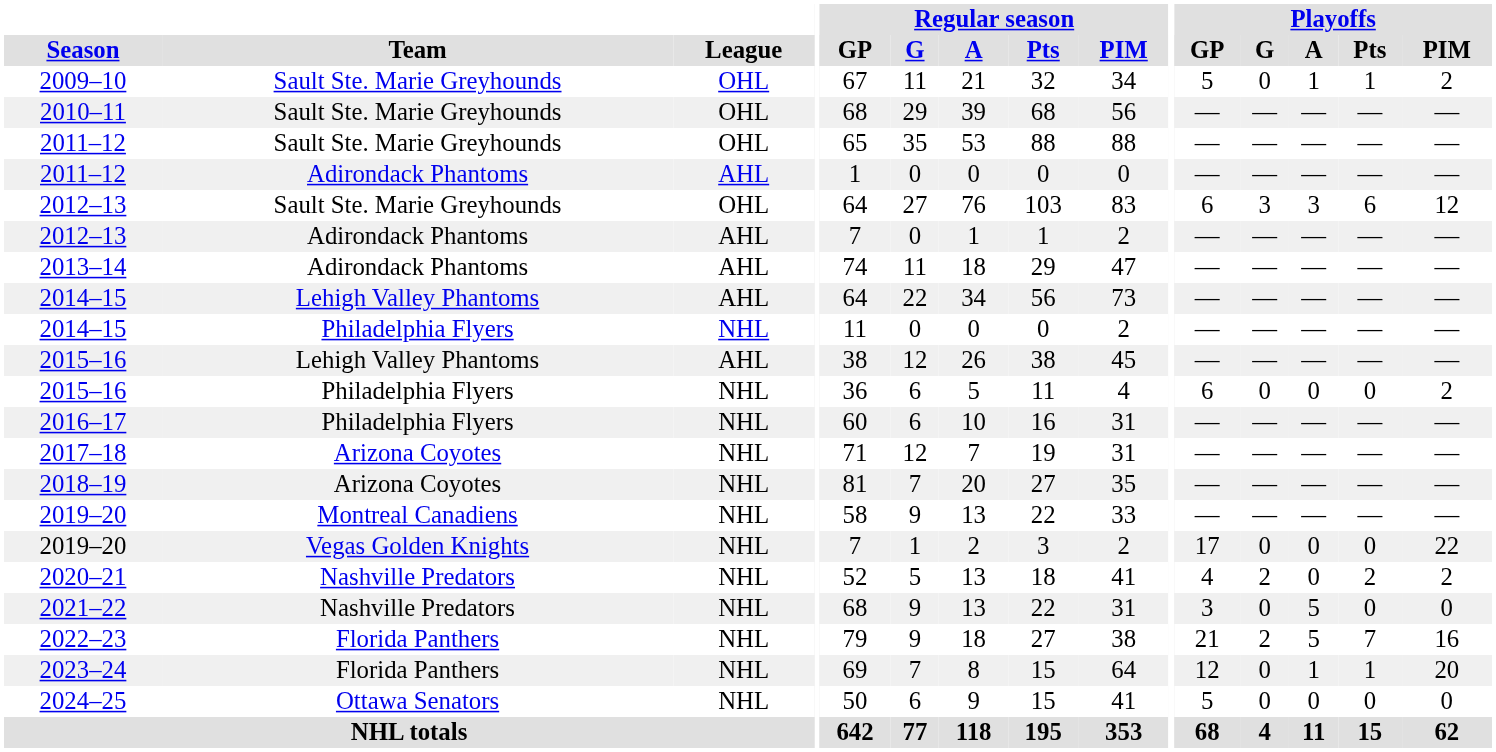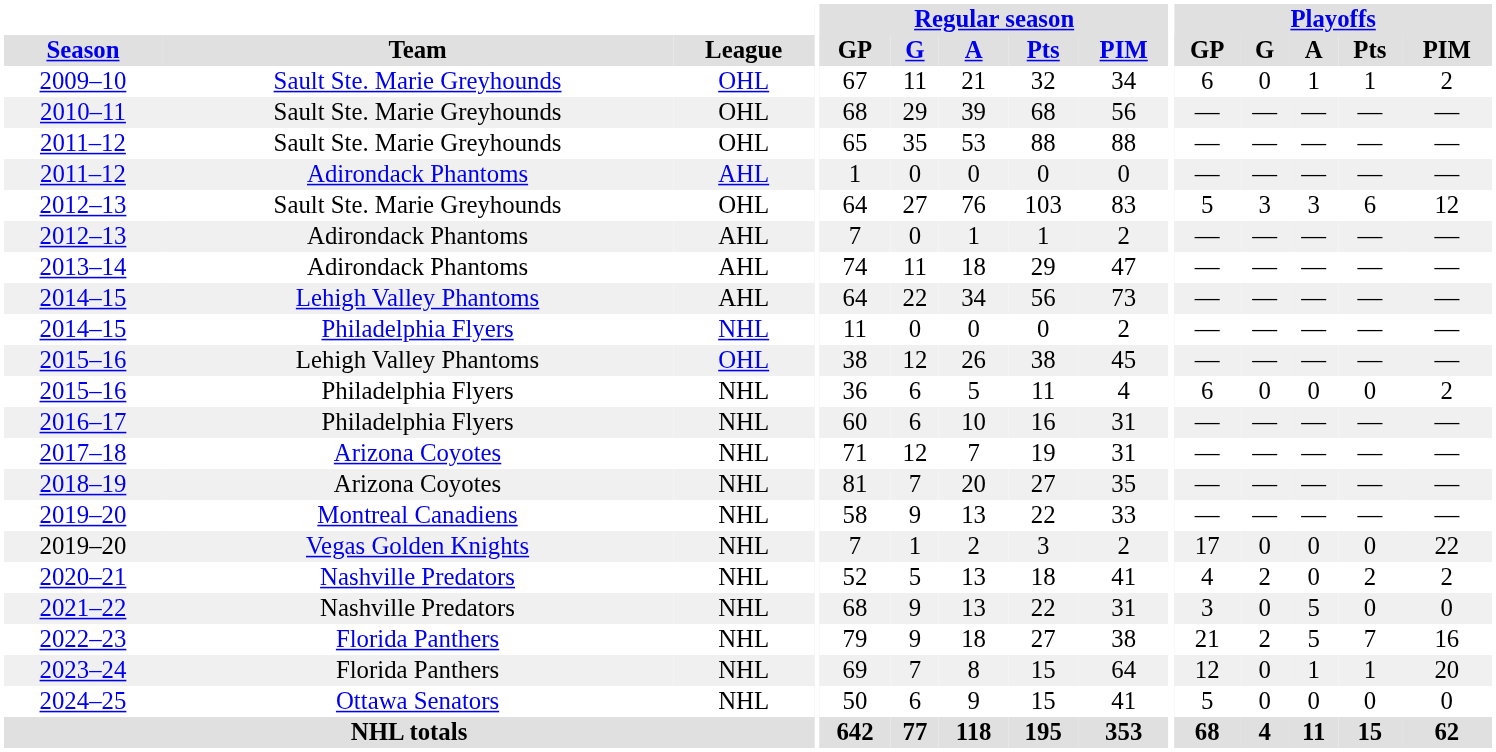 <table border="0" cellpadding="1" cellspacing="0" style="text-align:center; width:60em">
 <tr bgcolor="#e0e0e0">
 <th colspan="3" bgcolor="#ffffff"></th>
 <th rowspan="99" bgcolor="#ffffff"></th>
 <th colspan="5"><a href='#'>Regular season</a></th>
 <th rowspan="99" bgcolor="#ffffff"></th>
 <th colspan="5"><a href='#'>Playoffs</a></th>
 </tr>
 <tr bgcolor="#e0e0e0">
 <th><a href='#'>Season</a></th>
 <th>Team</th>
 <th>League</th>
 <th>GP</th>
 <th><a href='#'>G</a></th>
 <th><a href='#'>A</a></th>
 <th><a href='#'>Pts</a></th>
 <th><a href='#'>PIM</a></th>
 <th>GP</th>
 <th>G</th>
 <th>A</th>
 <th>Pts</th>
 <th>PIM</th>
 </tr>
 <tr>
 <td><a href='#'>2009–10</a></td>
 <td><a href='#'>Sault Ste. Marie Greyhounds</a></td>
 <td><a href='#'>OHL</a></td>
 <td>67</td>
 <td>11</td>
 <td>21</td>
 <td>32</td>
 <td>34</td>
-<td>5</td>
+<td>6</td>
 <td>0</td>
 <td>1</td>
 <td>1</td>
 <td>2</td>
 </tr>
 <tr bgcolor="#f0f0f0">
 <td><a href='#'>2010–11</a></td>
 <td>Sault Ste. Marie Greyhounds</td>
 <td>OHL</td>
 <td>68</td>
 <td>29</td>
 <td>39</td>
 <td>68</td>
 <td>56</td>
 <td>—</td>
 <td>—</td>
 <td>—</td>
 <td>—</td>
 <td>—</td>
 </tr>
 <tr>
 <td><a href='#'>2011–12</a></td>
 <td>Sault Ste. Marie Greyhounds</td>
 <td>OHL</td>
 <td>65</td>
 <td>35</td>
 <td>53</td>
 <td>88</td>
 <td>88</td>
 <td>—</td>
 <td>—</td>
 <td>—</td>
 <td>—</td>
 <td>—</td>
 </tr>
 <tr bgcolor="#f0f0f0">
 <td><a href='#'>2011–12</a></td>
 <td><a href='#'>Adirondack Phantoms</a></td>
 <td><a href='#'>AHL</a></td>
 <td>1</td>
 <td>0</td>
 <td>0</td>
 <td>0</td>
 <td>0</td>
 <td>—</td>
 <td>—</td>
 <td>—</td>
 <td>—</td>
 <td>—</td>
 </tr>
 <tr>
 <td><a href='#'>2012–13</a></td>
 <td>Sault Ste. Marie Greyhounds</td>
 <td>OHL</td>
 <td>64</td>
 <td>27</td>
 <td>76</td>
 <td>103</td>
 <td>83</td>
-<td>6</td>
+<td>5</td>
 <td>3</td>
 <td>3</td>
 <td>6</td>
 <td>12</td>
 </tr>
 <tr bgcolor="#f0f0f0">
 <td><a href='#'>2012–13</a></td>
 <td>Adirondack Phantoms</td>
 <td>AHL</td>
 <td>7</td>
 <td>0</td>
 <td>1</td>
 <td>1</td>
 <td>2</td>
 <td>—</td>
 <td>—</td>
 <td>—</td>
 <td>—</td>
 <td>—</td>
 </tr>
 <tr>
 <td><a href='#'>2013–14</a></td>
 <td>Adirondack Phantoms</td>
 <td>AHL</td>
 <td>74</td>
 <td>11</td>
 <td>18</td>
 <td>29</td>
 <td>47</td>
 <td>—</td>
 <td>—</td>
 <td>—</td>
 <td>—</td>
 <td>—</td>
 </tr>
 <tr bgcolor="#f0f0f0">
 <td><a href='#'>2014–15</a></td>
 <td><a href='#'>Lehigh Valley Phantoms</a></td>
 <td>AHL</td>
 <td>64</td>
 <td>22</td>
 <td>34</td>
 <td>56</td>
 <td>73</td>
 <td>—</td>
 <td>—</td>
 <td>—</td>
 <td>—</td>
 <td>—</td>
 </tr>
 <tr>
 <td><a href='#'>2014–15</a></td>
 <td><a href='#'>Philadelphia Flyers</a></td>
 <td><a href='#'>NHL</a></td>
 <td>11</td>
 <td>0</td>
 <td>0</td>
 <td>0</td>
 <td>2</td>
 <td>—</td>
 <td>—</td>
 <td>—</td>
 <td>—</td>
 <td>—</td>
 </tr>
 <tr bgcolor="#f0f0f0">
 <td><a href='#'>2015–16</a></td>
 <td>Lehigh Valley Phantoms</td>
-<td>AHL</td>
+<td><a href='#'>OHL</a></td>
 <td>38</td>
 <td>12</td>
 <td>26</td>
 <td>38</td>
 <td>45</td>
 <td>—</td>
 <td>—</td>
 <td>—</td>
 <td>—</td>
 <td>—</td>
 </tr>
 <tr>
 <td><a href='#'>2015–16</a></td>
 <td>Philadelphia Flyers</td>
 <td>NHL</td>
 <td>36</td>
 <td>6</td>
 <td>5</td>
 <td>11</td>
 <td>4</td>
 <td>6</td>
 <td>0</td>
 <td>0</td>
 <td>0</td>
 <td>2</td>
 </tr>
 <tr bgcolor="#f0f0f0">
 <td><a href='#'>2016–17</a></td>
 <td>Philadelphia Flyers</td>
 <td>NHL</td>
 <td>60</td>
 <td>6</td>
 <td>10</td>
 <td>16</td>
 <td>31</td>
 <td>—</td>
 <td>—</td>
 <td>—</td>
 <td>—</td>
 <td>—</td>
 </tr>
 <tr>
 <td><a href='#'>2017–18</a></td>
 <td><a href='#'>Arizona Coyotes</a></td>
 <td>NHL</td>
 <td>71</td>
 <td>12</td>
 <td>7</td>
 <td>19</td>
 <td>31</td>
 <td>—</td>
 <td>—</td>
 <td>—</td>
 <td>—</td>
 <td>—</td>
 </tr>
 <tr bgcolor="#f0f0f0">
 <td><a href='#'>2018–19</a></td>
 <td>Arizona Coyotes</td>
 <td>NHL</td>
 <td>81</td>
 <td>7</td>
 <td>20</td>
 <td>27</td>
 <td>35</td>
 <td>—</td>
 <td>—</td>
 <td>—</td>
 <td>—</td>
 <td>—</td>
 </tr>
 <tr>
 <td><a href='#'>2019–20</a></td>
 <td><a href='#'>Montreal Canadiens</a></td>
 <td>NHL</td>
 <td>58</td>
 <td>9</td>
 <td>13</td>
 <td>22</td>
 <td>33</td>
 <td>—</td>
 <td>—</td>
 <td>—</td>
 <td>—</td>
 <td>—</td>
 </tr>
 <tr bgcolor="#f0f0f0">
 <td>2019–20</td>
 <td><a href='#'>Vegas Golden Knights</a></td>
 <td>NHL</td>
 <td>7</td>
 <td>1</td>
 <td>2</td>
 <td>3</td>
 <td>2</td>
 <td>17</td>
 <td>0</td>
 <td>0</td>
 <td>0</td>
 <td>22</td>
 </tr>
 <tr>
 <td><a href='#'>2020–21</a></td>
 <td><a href='#'>Nashville Predators</a></td>
 <td>NHL</td>
 <td>52</td>
 <td>5</td>
 <td>13</td>
 <td>18</td>
 <td>41</td>
 <td>4</td>
 <td>2</td>
 <td>0</td>
 <td>2</td>
 <td>2</td>
 </tr>
 <tr bgcolor="#f0f0f0">
 <td><a href='#'>2021–22</a></td>
 <td>Nashville Predators</td>
 <td>NHL</td>
 <td>68</td>
 <td>9</td>
 <td>13</td>
 <td>22</td>
 <td>31</td>
 <td>3</td>
 <td>0</td>
 <td>5</td>
 <td>0</td>
 <td>0</td>
 </tr>
 <tr>
 <td><a href='#'>2022–23</a></td>
 <td><a href='#'>Florida Panthers</a></td>
 <td>NHL</td>
 <td>79</td>
 <td>9</td>
 <td>18</td>
 <td>27</td>
 <td>38</td>
 <td>21</td>
 <td>2</td>
 <td>5</td>
 <td>7</td>
 <td>16</td>
 </tr>
 <tr bgcolor="#f0f0f0">
 <td><a href='#'>2023–24</a></td>
 <td>Florida Panthers</td>
 <td>NHL</td>
 <td>69</td>
 <td>7</td>
 <td>8</td>
 <td>15</td>
 <td>64</td>
 <td>12</td>
 <td>0</td>
 <td>1</td>
 <td>1</td>
 <td>20</td>
 </tr>
 <tr>
 <td><a href='#'>2024–25</a></td>
 <td><a href='#'>Ottawa Senators</a></td>
 <td>NHL</td>
 <td>50</td>
 <td>6</td>
 <td>9</td>
 <td>15</td>
 <td>41</td>
 <td>5</td>
 <td>0</td>
 <td>0</td>
 <td>0</td>
 <td>0</td>
 </tr>
 <tr bgcolor="#e0e0e0">
 <th colspan="3">NHL totals</th>
 <th>642</th>
 <th>77</th>
 <th>118</th>
 <th>195</th>
 <th>353</th>
 <th>68</th>
 <th>4</th>
 <th>11</th>
 <th>15</th>
 <th>62</th>
 </tr>
 </table>
